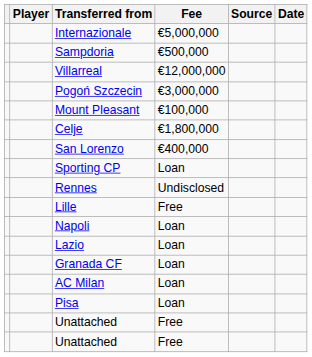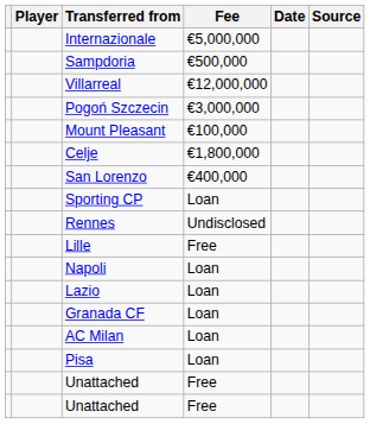 <table class="wikitable plainrowheaders sortable">
 <tr>
 <th></th>
 <th scope="col">Player</th>
 <th>Transferred from</th>
 <th style="width: 65px;">Fee</th>
+<th scope="col">Date</th>
 <th scope="col">Source</th>
-<th scope="col">Date</th>
 </tr>
 <tr>
 <td align="center"></td>
 <td></td>
 <td> <a href='#'>Internazionale</a></td>
 <td>€5,000,000</td>
 <td></td>
 <td></td>
 </tr>
 <tr>
 <td align="center"></td>
 <td></td>
 <td> <a href='#'>Sampdoria</a></td>
 <td>€500,000</td>
 <td></td>
 <td></td>
 </tr>
 <tr>
 <td align="center"></td>
 <td></td>
 <td> <a href='#'>Villarreal</a></td>
 <td>€12,000,000</td>
 <td></td>
 <td></td>
 </tr>
 <tr>
 <td align="center"></td>
 <td></td>
 <td> <a href='#'>Pogoń Szczecin</a></td>
 <td>€3,000,000</td>
 <td></td>
 <td></td>
 </tr>
 <tr>
 <td align="center"></td>
 <td></td>
 <td> <a href='#'>Mount Pleasant</a></td>
 <td>€100,000</td>
 <td></td>
 <td></td>
 </tr>
 <tr>
 <td align="center"></td>
 <td></td>
 <td> <a href='#'>Celje</a></td>
 <td>€1,800,000</td>
 <td></td>
 <td></td>
 </tr>
 <tr>
 <td align="center"></td>
 <td></td>
 <td> <a href='#'>San Lorenzo</a></td>
 <td>€400,000</td>
 <td></td>
 <td></td>
 </tr>
 <tr>
 <td align="center"></td>
 <td></td>
 <td> <a href='#'>Sporting CP</a></td>
 <td>Loan</td>
 <td></td>
 <td></td>
 </tr>
 <tr>
 <td align="center"></td>
 <td></td>
 <td> <a href='#'>Rennes</a></td>
 <td>Undisclosed</td>
 <td></td>
 <td></td>
 </tr>
 <tr>
 <td align="center"></td>
 <td></td>
 <td> <a href='#'>Lille</a></td>
 <td>Free</td>
 <td></td>
 <td></td>
 </tr>
 <tr>
 <td align="center"></td>
 <td></td>
 <td> <a href='#'>Napoli</a></td>
 <td>Loan</td>
 <td></td>
 <td></td>
 </tr>
 <tr>
 <td align="center"></td>
 <td></td>
 <td> <a href='#'>Lazio</a></td>
 <td>Loan</td>
 <td></td>
 <td></td>
 </tr>
 <tr>
 <td align="center"></td>
 <td></td>
 <td> <a href='#'>Granada CF</a></td>
 <td>Loan</td>
 <td></td>
 <td></td>
 </tr>
 <tr>
 <td align="center"></td>
 <td></td>
 <td> <a href='#'>AC Milan</a></td>
 <td>Loan</td>
 <td></td>
 <td></td>
 </tr>
 <tr>
 <td align="center"></td>
 <td></td>
 <td> <a href='#'>Pisa</a></td>
 <td>Loan</td>
 <td></td>
 <td></td>
 </tr>
 <tr>
 <td align="center"></td>
 <td></td>
 <td>Unattached</td>
 <td>Free</td>
 <td></td>
 <td></td>
 </tr>
 <tr>
 <td align="center"></td>
 <td></td>
 <td>Unattached</td>
 <td>Free</td>
 <td></td>
 <td></td>
 </tr>
 </table>
